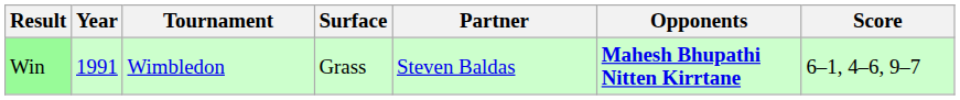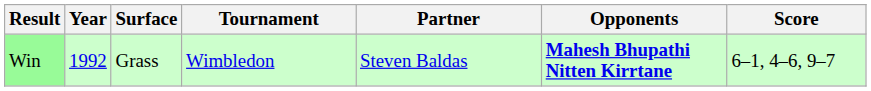 <table class="sortable wikitable">
 <tr>
 <th style="width:40px;">Result</th>
 <th style="width:30px;">Year</th>
+<th style="width:50px;">Surface</th>
 <th style="width:140px;">Tournament</th>
-<th style="width:50px;">Surface</th>
 <th style="width:150px;">Partner</th>
 <th style="width:150px;">Opponents</th>
 <th style="width:110px;" class="unsortable">Score</th>
 </tr>
 <tr style="background:#ccffcc;">
 <td style="background:#98fb98;">Win</td>
-<td><a href='#'>1991</a></td>
+<td><a href='#'>1992</a></td>
+<td>Grass</td>
 <td><a href='#'>Wimbledon</a></td>
-<td>Grass</td>
 <td> <a href='#'>Steven Baldas</a></td>
 <td><strong> <a href='#'>Mahesh Bhupathi</a> <br>  <a href='#'>Nitten Kirrtane</a></strong></td>
 <td>6–1, 4–6, 9–7</td>
 </tr>
 </table>
